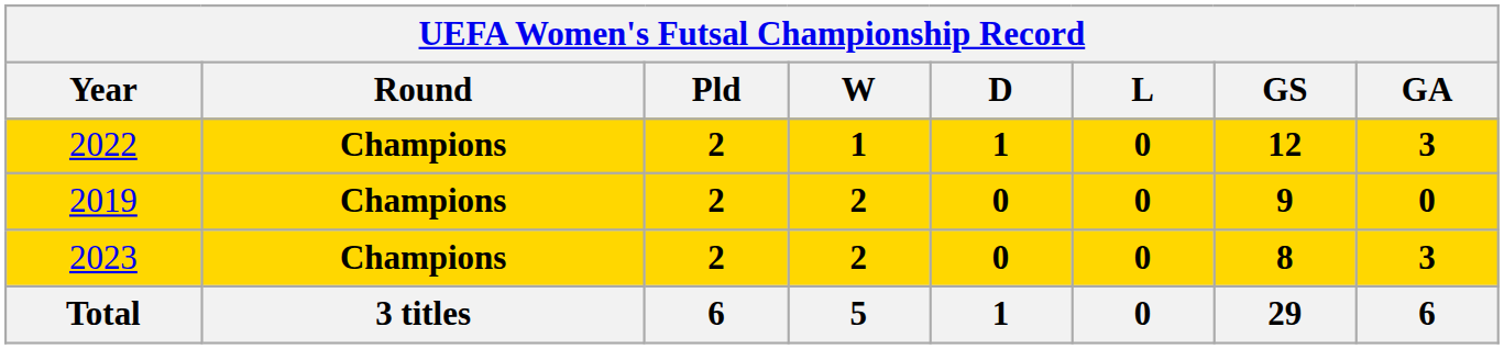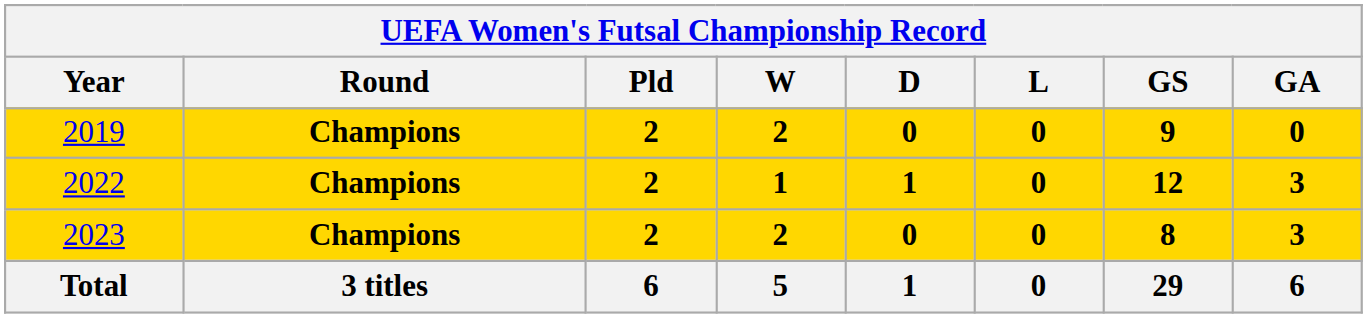 <table class="wikitable" width=50% style="text-align: center;font-size:90%;">
 <tr>
 <th colspan=8><a href='#'>UEFA Women's Futsal Championship Record</a></th>
 </tr>
 <tr>
 <th width=11%>Year</th>
 <th width=25%>Round</th>
 <th width=8%>Pld</th>
 <th width=8%>W</th>
 <th width=8%>D</th>
 <th width=8%>L</th>
 <th width=8%>GS</th>
 <th width=8%>GA</th>
 </tr>
 <tr bgcolor=gold>
+<td> <a href='#'>2019</a></td>
+<td><strong>Champions</strong></td>
+<td><strong>2</strong></td>
+<td><strong>2</strong></td>
+<td><strong>0</strong></td>
+<td><strong>0</strong></td>
+<td><strong>9</strong></td>
+<td><strong>0</strong></td>
+</tr>
+<tr bgcolor=gold>
 <td> <a href='#'>2022</a></td>
 <td><strong>Champions</strong></td>
 <td><strong>2</strong></td>
 <td><strong>1</strong></td>
 <td><strong>1</strong></td>
 <td><strong>0</strong></td>
 <td><strong>12</strong></td>
 <td><strong>3</strong></td>
-</tr>
-<tr bgcolor=gold>
-<td> <a href='#'>2019</a></td>
-<td><strong>Champions</strong></td>
-<td><strong>2</strong></td>
-<td><strong>2</strong></td>
-<td><strong>0</strong></td>
-<td><strong>0</strong></td>
-<td><strong>9</strong></td>
-<td><strong>0</strong></td>
 </tr>
 <tr bgcolor=gold>
 <td> <a href='#'>2023</a></td>
 <td><strong>Champions</strong></td>
 <td><strong>2</strong></td>
 <td><strong>2</strong></td>
 <td><strong>0</strong></td>
 <td><strong>0</strong></td>
 <td><strong>8</strong></td>
 <td><strong>3</strong></td>
 </tr>
 <tr>
 <th><strong>Total</strong></th>
 <th><strong>3 titles</strong></th>
 <th><strong>6</strong></th>
 <th><strong>5</strong></th>
 <th><strong>1</strong></th>
 <th><strong>0</strong></th>
 <th><strong>29</strong></th>
 <th><strong>6</strong></th>
 </tr>
 </table>
